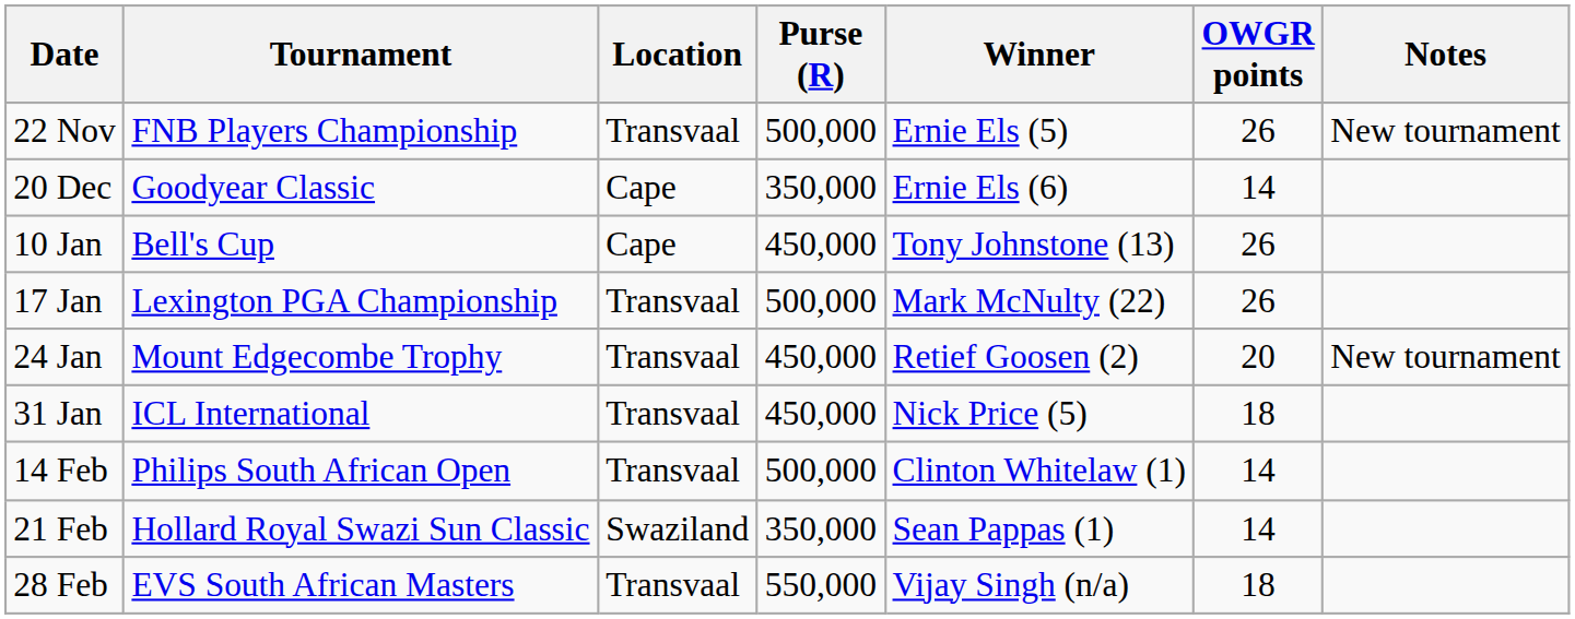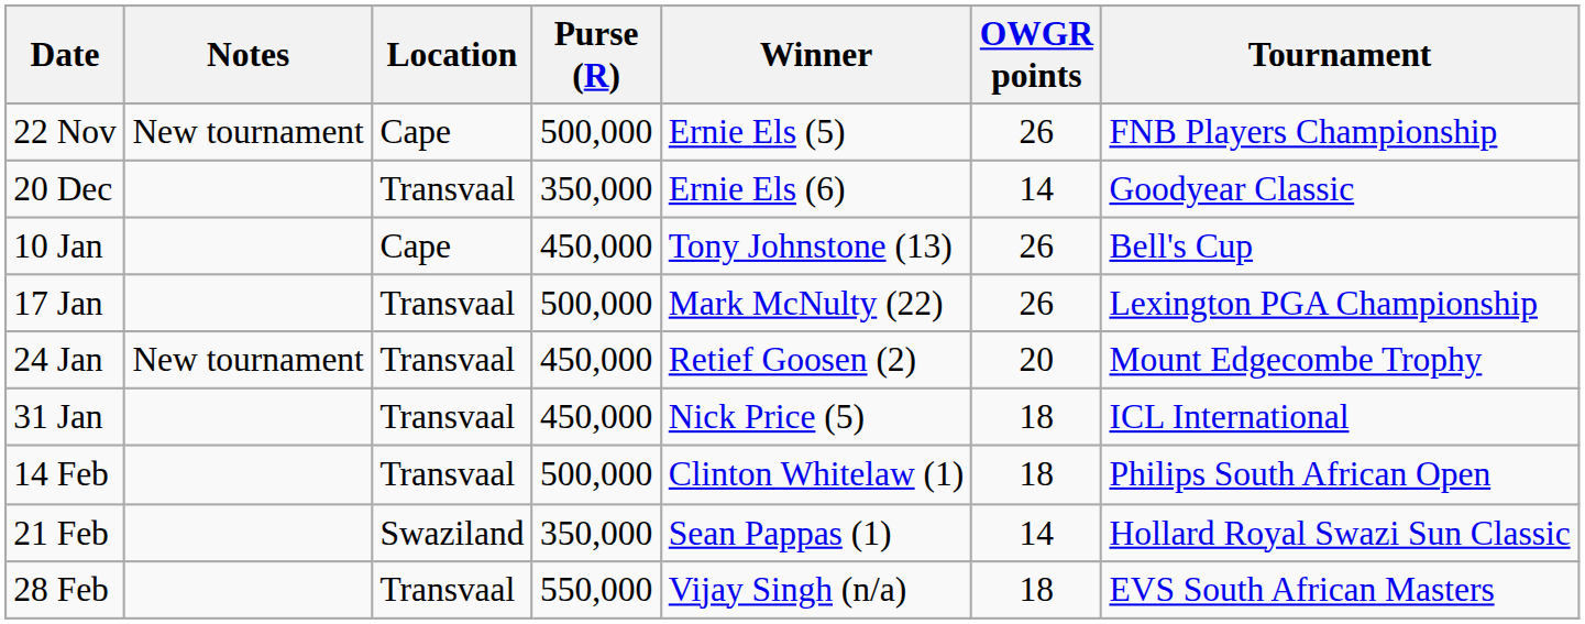 <table class="wikitable" style="font-size:95%">
 <tr>
 <th>Date</th>
-<th>Tournament</th>
+<th>Notes</th>
 <th>Location</th>
 <th>Purse<br>(<a href='#'>R</a>)</th>
 <th>Winner</th>
 <th><a href='#'>OWGR</a><br>points</th>
-<th>Notes</th>
+<th>Tournament</th>
 </tr>
 <tr>
 <td>22 Nov</td>
-<td><a href='#'>FNB Players Championship</a></td>
-<td>Transvaal</td>
+<td>New tournament</td>
+<td>Cape</td>
 <td align=right>500,000</td>
 <td> <a href='#'>Ernie Els</a> (5)</td>
 <td align=center>26</td>
-<td>New tournament</td>
+<td><a href='#'>FNB Players Championship</a></td>
 </tr>
 <tr>
 <td>20 Dec</td>
-<td><a href='#'>Goodyear Classic</a></td>
-<td>Cape</td>
+<td></td>
+<td>Transvaal</td>
 <td align=right>350,000</td>
 <td> <a href='#'>Ernie Els</a> (6)</td>
 <td align=center>14</td>
-<td></td>
+<td><a href='#'>Goodyear Classic</a></td>
 </tr>
 <tr>
 <td>10 Jan</td>
-<td><a href='#'>Bell's Cup</a></td>
+<td></td>
 <td>Cape</td>
 <td align=right>450,000</td>
 <td> <a href='#'>Tony Johnstone</a> (13)</td>
 <td align=center>26</td>
-<td></td>
+<td><a href='#'>Bell's Cup</a></td>
 </tr>
 <tr>
 <td>17 Jan</td>
-<td><a href='#'>Lexington PGA Championship</a></td>
+<td></td>
 <td>Transvaal</td>
 <td align=right>500,000</td>
 <td> <a href='#'>Mark McNulty</a> (22)</td>
 <td align=center>26</td>
-<td></td>
+<td><a href='#'>Lexington PGA Championship</a></td>
 </tr>
 <tr>
 <td>24 Jan</td>
-<td><a href='#'>Mount Edgecombe Trophy</a></td>
+<td>New tournament</td>
 <td>Transvaal</td>
 <td align=right>450,000</td>
 <td> <a href='#'>Retief Goosen</a> (2)</td>
 <td align=center>20</td>
-<td>New tournament</td>
+<td><a href='#'>Mount Edgecombe Trophy</a></td>
 </tr>
 <tr>
 <td>31 Jan</td>
-<td><a href='#'>ICL International</a></td>
+<td></td>
 <td>Transvaal</td>
 <td align=right>450,000</td>
 <td> <a href='#'>Nick Price</a> (5)</td>
 <td align=center>18</td>
-<td></td>
+<td><a href='#'>ICL International</a></td>
 </tr>
 <tr>
 <td>14 Feb</td>
-<td><a href='#'>Philips South African Open</a></td>
+<td></td>
 <td>Transvaal</td>
 <td align=right>500,000</td>
 <td> <a href='#'>Clinton Whitelaw</a> (1)</td>
-<td align=center>14</td>
-<td></td>
+<td align=center>18</td>
+<td><a href='#'>Philips South African Open</a></td>
 </tr>
 <tr>
 <td>21 Feb</td>
-<td><a href='#'>Hollard Royal Swazi Sun Classic</a></td>
+<td></td>
 <td>Swaziland</td>
 <td align=right>350,000</td>
 <td> <a href='#'>Sean Pappas</a> (1)</td>
 <td align=center>14</td>
-<td></td>
+<td><a href='#'>Hollard Royal Swazi Sun Classic</a></td>
 </tr>
 <tr>
 <td>28 Feb</td>
-<td><a href='#'>EVS South African Masters</a></td>
+<td></td>
 <td>Transvaal</td>
 <td align=right>550,000</td>
 <td> <a href='#'>Vijay Singh</a> (n/a)</td>
 <td align=center>18</td>
-<td></td>
+<td><a href='#'>EVS South African Masters</a></td>
 </tr>
 </table>
